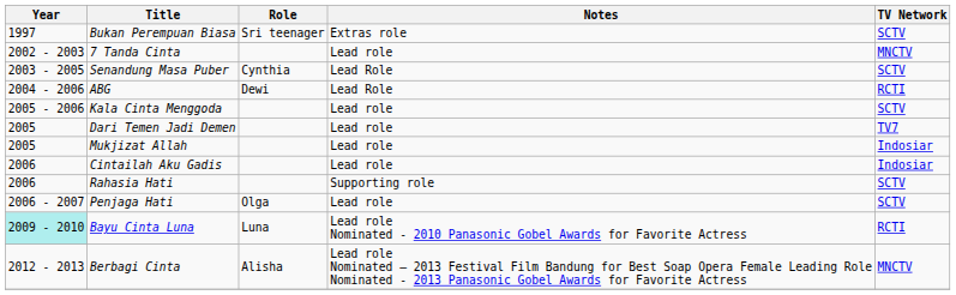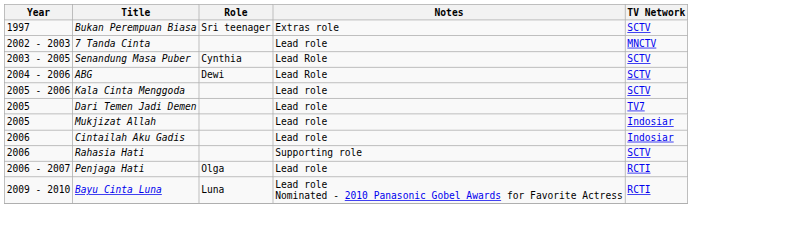 <table class="wikitable">
 <tr>
 <th>Year</th>
 <th>Title</th>
 <th>Role</th>
 <th>Notes</th>
 <th>TV Network</th>
 </tr>
 <tr>
 <td>1997</td>
 <td><em>Bukan Perempuan Biasa</em></td>
 <td>Sri teenager</td>
 <td>Extras role</td>
 <td><a href='#'>SCTV</a></td>
 </tr>
 <tr>
 <td>2002 - 2003</td>
 <td><em>7 Tanda Cinta</em></td>
 <td></td>
 <td>Lead role</td>
 <td><a href='#'>MNCTV</a></td>
 </tr>
 <tr>
 <td>2003 - 2005</td>
 <td><em>Senandung Masa Puber</em></td>
 <td>Cynthia</td>
 <td>Lead Role</td>
 <td><a href='#'>SCTV</a></td>
 </tr>
 <tr>
 <td>2004 - 2006</td>
 <td><em>ABG</em></td>
 <td>Dewi</td>
 <td>Lead Role</td>
-<td><a href='#'>RCTI</a></td>
+<td><a href='#'>SCTV</a></td>
 </tr>
 <tr>
 <td>2005 - 2006</td>
 <td><em>Kala Cinta Menggoda</em></td>
 <td></td>
 <td>Lead role</td>
 <td><a href='#'>SCTV</a></td>
 </tr>
 <tr>
 <td>2005</td>
 <td><em>Dari Temen Jadi Demen</em></td>
 <td></td>
 <td>Lead role</td>
 <td><a href='#'>TV7</a></td>
 </tr>
 <tr>
 <td>2005</td>
 <td><em>Mukjizat Allah</em></td>
 <td></td>
 <td>Lead role</td>
 <td><a href='#'>Indosiar</a></td>
 </tr>
 <tr>
 <td>2006</td>
 <td><em>Cintailah Aku Gadis</em></td>
 <td></td>
 <td>Lead role</td>
 <td><a href='#'>Indosiar</a></td>
 </tr>
 <tr>
 <td>2006</td>
 <td><em>Rahasia Hati</em></td>
 <td></td>
 <td>Supporting role</td>
 <td><a href='#'>SCTV</a></td>
 </tr>
 <tr>
 <td>2006 - 2007</td>
 <td><em>Penjaga Hati</em></td>
 <td>Olga</td>
 <td>Lead role</td>
-<td><a href='#'>SCTV</a></td>
+<td><a href='#'>RCTI</a></td>
 </tr>
 <tr>
-<td style="background: paleturquoise;">2009 - 2010</td>
+<td>2009 - 2010</td>
 <td><em><a href='#'>Bayu Cinta Luna</a></em></td>
 <td>Luna</td>
 <td>Lead role<br>Nominated  -  <a href='#'>2010 Panasonic Gobel Awards</a> for Favorite Actress</td>
 <td><a href='#'>RCTI</a></td>
 </tr>
 <tr>
-<td>2012 - 2013</td>
-<td><em>Berbagi Cinta</em></td>
-<td>Alisha</td>
-<td>Lead role<br>Nominated – 2013 Festival Film Bandung for Best Soap Opera Female Leading Role<br>Nominated - <a href='#'>2013 Panasonic Gobel Awards</a> for Favorite Actress</td>
-<td><a href='#'>MNCTV</a></td>
-</tr>
-<tr>
 </tr>
 </table>
